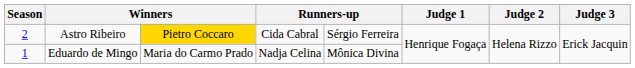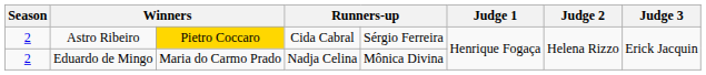 <table class="wikitable" style="white-space:nowrap; text-align:center; font-size:90%; width:100%;">
 <tr>
 <th scope="col" width="05.0%">Season</th>
 <th colspan=2 scope="col" style="width:16.85%">Winners</th>
 <th colspan=2 scope="col" style="width:16.85%">Runners-up</th>
 <th scope="col" width="15.0%">Judge 1</th>
 <th scope="col" width="15.0%">Judge 2</th>
 <th scope="col" width="15.0%">Judge 3</th>
 </tr>
 <tr>
 <td><a href='#'>2</a></td>
 <td>Astro Ribeiro</td>
 <td style="background: gold;">Pietro Coccaro</td>
 <td>Cida Cabral</td>
 <td>Sérgio Ferreira</td>
 <td rowspan=2>Henrique Fogaça</td>
 <td rowspan=2>Helena Rizzo</td>
 <td rowspan=2>Erick Jacquin</td>
 </tr>
 <tr>
-<td><a href='#'>1</a></td>
+<td><a href='#'>2</a></td>
 <td>Eduardo de Mingo</td>
 <td>Maria do Carmo Prado</td>
 <td>Nadja Celina</td>
 <td>Mônica Divina</td>
 </tr>
 </table>
